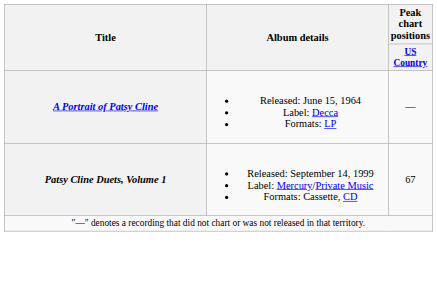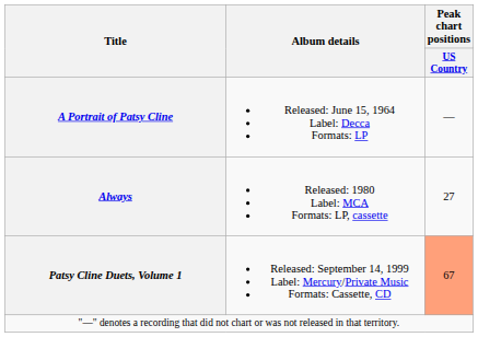 <table class="wikitable plainrowheaders" style="text-align:center;" border="1">
 <tr>
 <th scope="col" rowspan="2" style="width:19em;">Title</th>
 <th scope="col" rowspan="2" style="width:17em;">Album details</th>
 <th scope="col" colspan="1">Peak<br>chart<br>positions</th>
 </tr>
 <tr>
 <th scope="col" style="width:3em;font-size:90%;"><a href='#'>US<br>Country</a><br></th>
 </tr>
 <tr>
 <th scope="row"><em><a href='#'>A Portrait of Patsy Cline</a></em></th>
 <td><br><ul><li>Released: June 15, 1964</li><li>Label: <a href='#'>Decca</a></li><li>Formats: <a href='#'>LP</a></li></ul></td>
 <td>—</td>
 </tr>
 <tr>
+<th scope="row"><em><a href='#'>Always</a></em></th>
+<td><br><ul><li>Released: 1980</li><li>Label: <a href='#'>MCA</a></li><li>Formats: LP, <a href='#'>cassette</a></li></ul></td>
+<td>27</td>
+</tr>
+<tr>
 <th scope="row"><em>Patsy Cline Duets, Volume 1</em></th>
 <td><br><ul><li>Released: September 14, 1999</li><li>Label: <a href='#'>Mercury</a>/<a href='#'>Private Music</a></li><li>Formats: Cassette, <a href='#'>CD</a></li></ul></td>
-<td>67</td>
+<td style="background: lightsalmon;">67</td>
 </tr>
 <tr>
 <td colspan="3" style="font-size:90%">"—" denotes a recording that did not chart or was not released in that territory.</td>
 </tr>
 </table>
